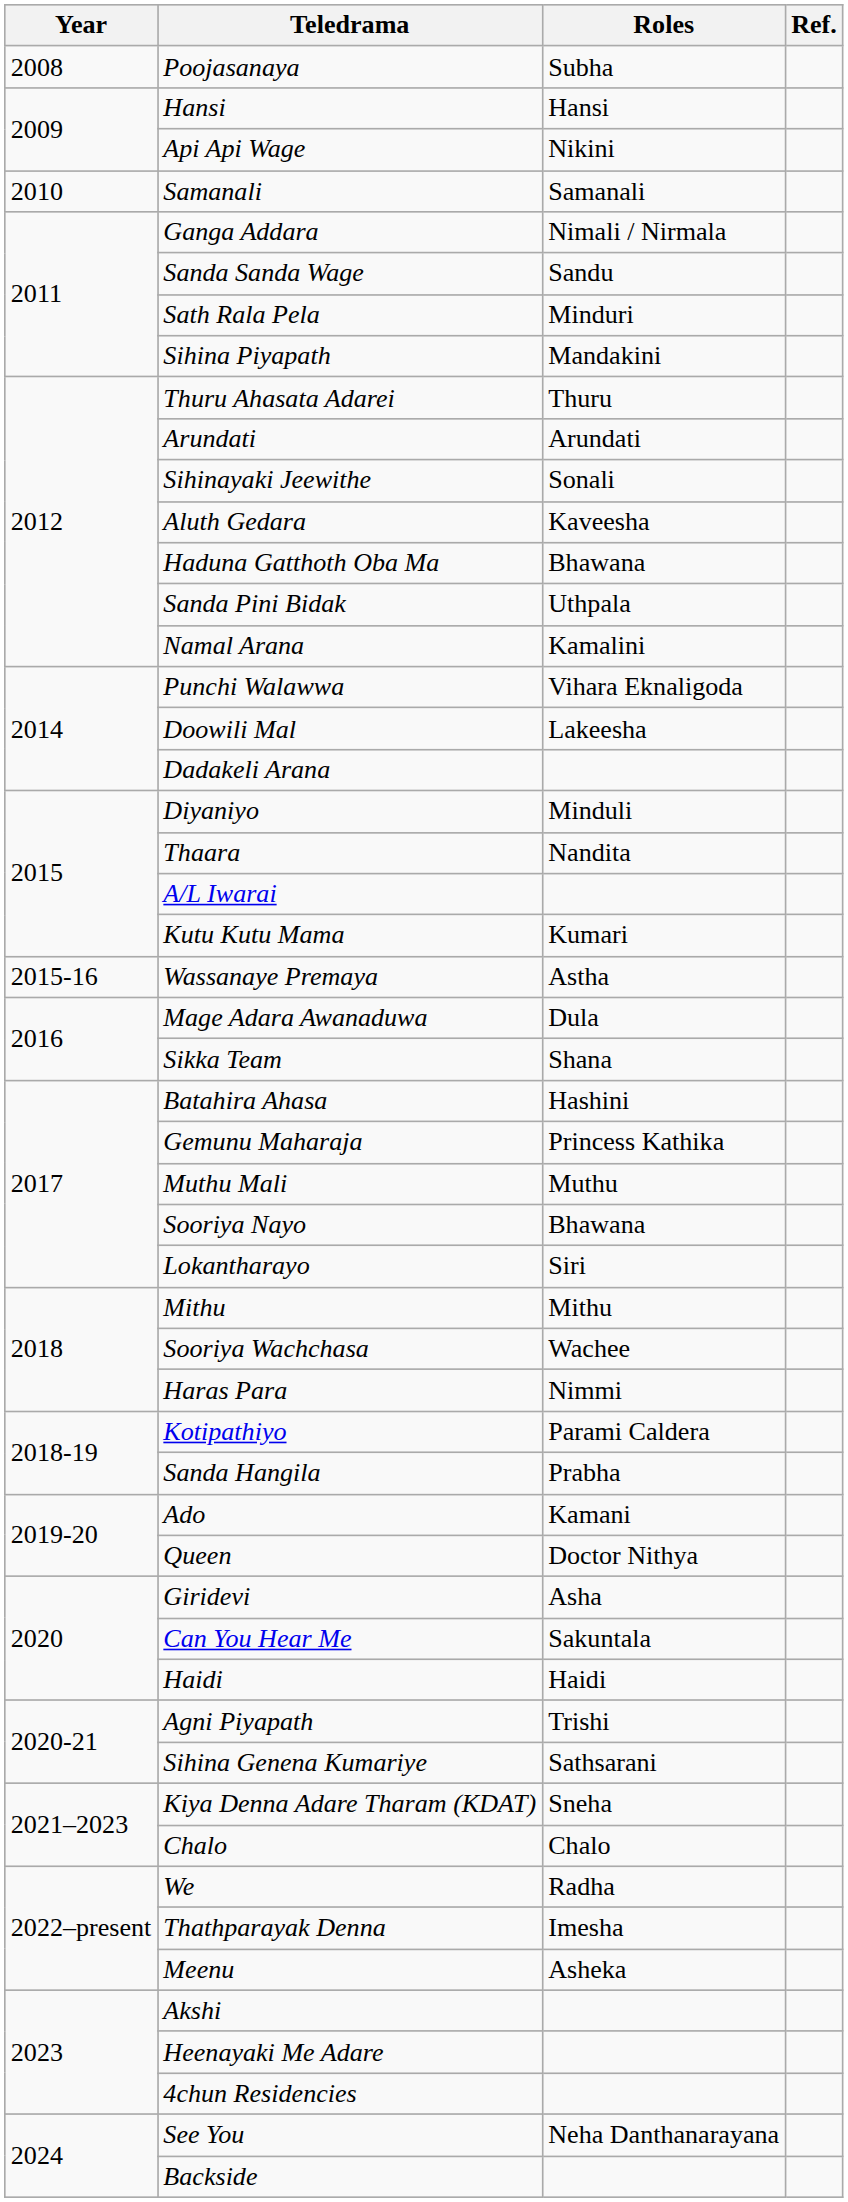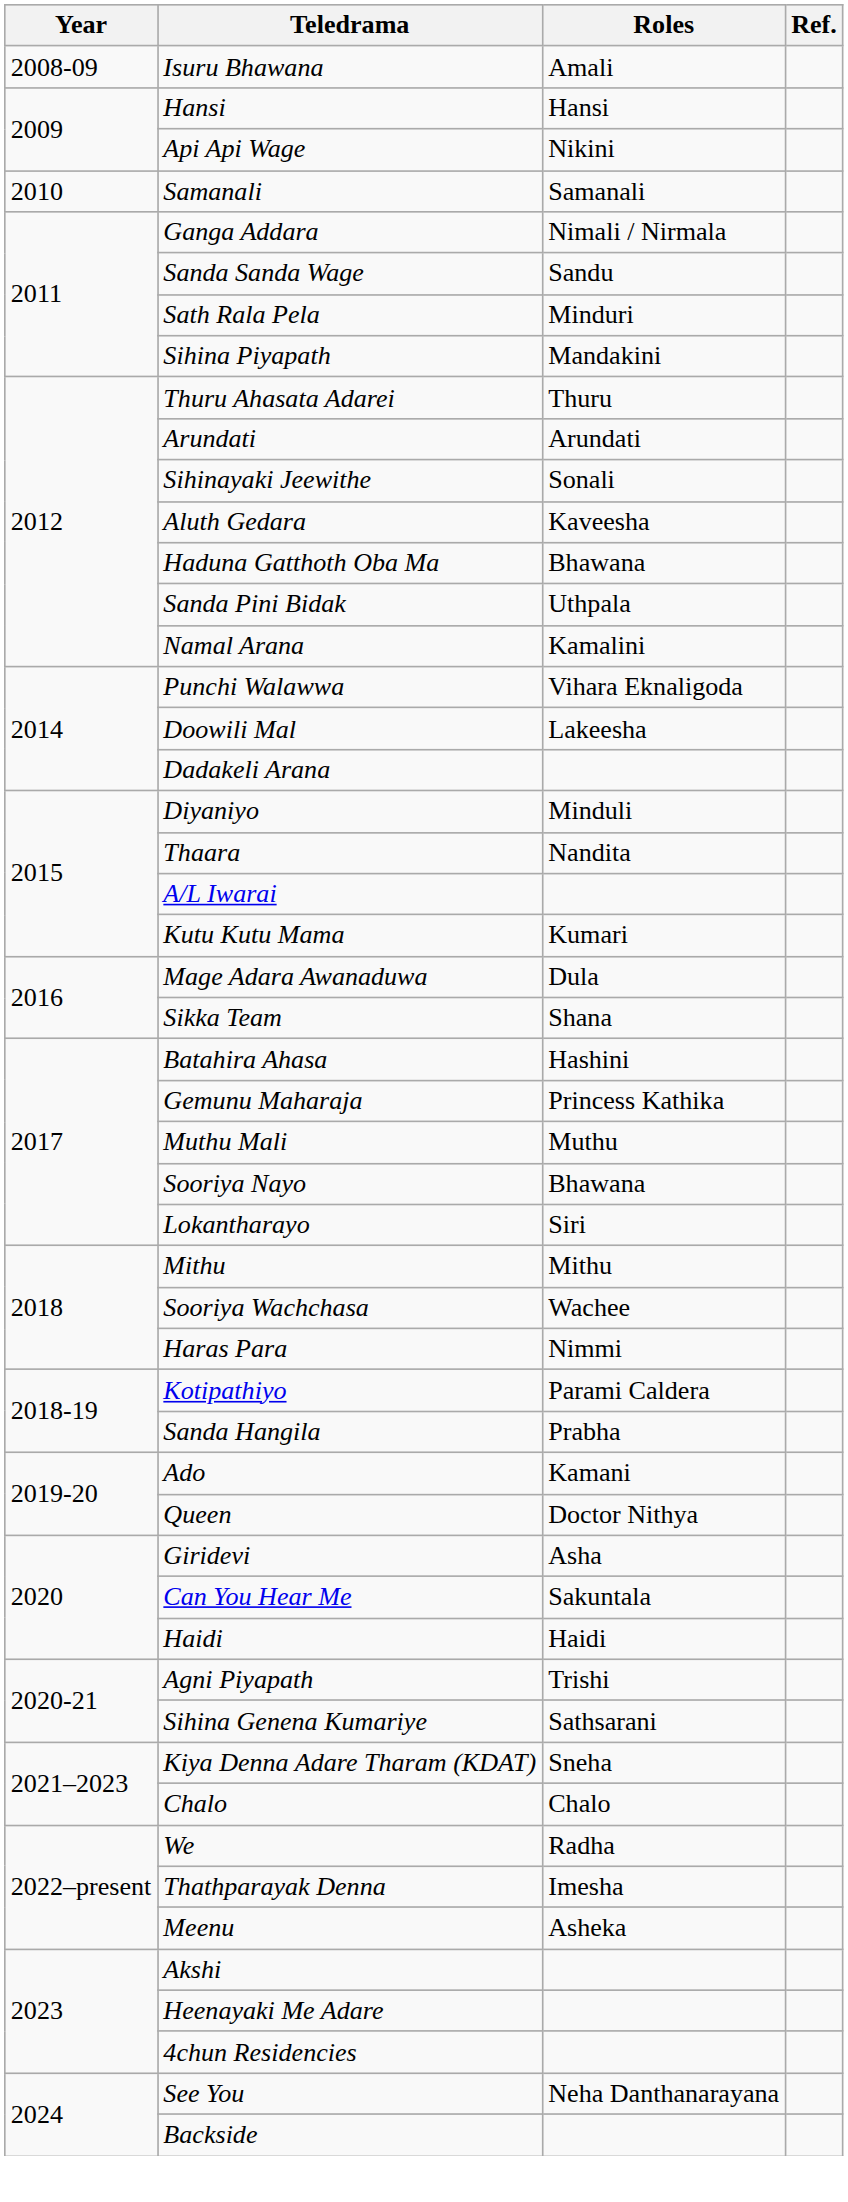 <table class="wikitable">
 <tr>
 <th>Year</th>
 <th>Teledrama</th>
 <th>Roles</th>
 <th>Ref.</th>
 </tr>
 <tr>
-<td>2008</td>
-<td><em>Poojasanaya</em></td>
-<td>Subha</td>
+<td>2008-09</td>
+<td><em>Isuru Bhawana</em></td>
+<td>Amali</td>
 <td></td>
 </tr>
 <tr>
 <td rowspan="2">2009</td>
 <td><em>Hansi</em></td>
 <td>Hansi</td>
 <td></td>
 </tr>
 <tr>
 <td><em>Api Api Wage</em></td>
 <td>Nikini</td>
 <td></td>
 </tr>
 <tr>
 <td>2010</td>
 <td><em>Samanali</em></td>
 <td>Samanali</td>
 <td></td>
 </tr>
 <tr>
 <td rowspan="4">2011</td>
 <td><em>Ganga Addara</em></td>
 <td>Nimali / Nirmala</td>
 <td></td>
 </tr>
 <tr>
 <td><em>Sanda Sanda Wage</em></td>
 <td>Sandu</td>
 <td></td>
 </tr>
 <tr>
 <td><em>Sath Rala Pela</em></td>
 <td>Minduri</td>
 <td></td>
 </tr>
 <tr>
 <td><em>Sihina Piyapath</em></td>
 <td>Mandakini</td>
 <td></td>
 </tr>
 <tr>
 <td rowspan="7">2012</td>
 <td><em>Thuru Ahasata Adarei</em></td>
 <td>Thuru</td>
 <td></td>
 </tr>
 <tr>
 <td><em>Arundati</em></td>
 <td>Arundati</td>
 <td></td>
 </tr>
 <tr>
 <td><em>Sihinayaki Jeewithe</em></td>
 <td>Sonali</td>
 <td></td>
 </tr>
 <tr>
 <td><em>Aluth Gedara</em></td>
 <td>Kaveesha</td>
 <td></td>
 </tr>
 <tr>
 <td><em>Haduna Gatthoth Oba Ma</em></td>
 <td>Bhawana</td>
 <td></td>
 </tr>
 <tr>
 <td><em>Sanda Pini Bidak</em></td>
 <td>Uthpala</td>
 <td></td>
 </tr>
 <tr>
 <td><em>Namal Arana</em></td>
 <td>Kamalini</td>
 <td></td>
 </tr>
 <tr>
 <td rowspan="3">2014</td>
 <td><em>Punchi Walawwa</em></td>
 <td>Vihara Eknaligoda</td>
 <td></td>
 </tr>
 <tr>
 <td><em>Doowili Mal</em></td>
 <td>Lakeesha</td>
 <td></td>
 </tr>
 <tr>
 <td><em>Dadakeli Arana</em></td>
 <td></td>
 <td></td>
 </tr>
 <tr>
 <td rowspan="4">2015</td>
 <td><em>Diyaniyo</em></td>
 <td>Minduli</td>
 <td></td>
 </tr>
 <tr>
 <td><em>Thaara</em></td>
 <td>Nandita</td>
 <td></td>
 </tr>
 <tr>
 <td><em><a href='#'>A/L Iwarai</a></em></td>
 <td></td>
 <td></td>
 </tr>
 <tr>
 <td><em>Kutu Kutu Mama</em></td>
 <td>Kumari</td>
-<td></td>
-</tr>
-<tr>
-<td>2015-16</td>
-<td><em>Wassanaye Premaya</em></td>
-<td>Astha</td>
 <td></td>
 </tr>
 <tr>
 <td rowspan="2">2016</td>
 <td><em>Mage Adara Awanaduwa</em></td>
 <td>Dula</td>
 <td></td>
 </tr>
 <tr>
 <td><em>Sikka Team</em></td>
 <td>Shana</td>
 <td></td>
 </tr>
 <tr>
 <td rowspan="5">2017</td>
 <td><em>Batahira Ahasa</em></td>
 <td>Hashini</td>
 <td></td>
 </tr>
 <tr>
 <td><em>Gemunu Maharaja</em></td>
 <td>Princess Kathika</td>
 <td></td>
 </tr>
 <tr>
 <td><em>Muthu Mali</em></td>
 <td>Muthu</td>
 <td></td>
 </tr>
 <tr>
 <td><em>Sooriya Nayo</em></td>
 <td>Bhawana</td>
 <td></td>
 </tr>
 <tr>
 <td><em>Lokantharayo</em></td>
 <td>Siri</td>
 <td></td>
 </tr>
 <tr>
 <td rowspan="3">2018</td>
 <td><em>Mithu</em></td>
 <td>Mithu</td>
 <td></td>
 </tr>
 <tr>
 <td><em>Sooriya Wachchasa</em></td>
 <td>Wachee</td>
 <td></td>
 </tr>
 <tr>
 <td><em>Haras Para</em></td>
 <td>Nimmi</td>
 <td></td>
 </tr>
 <tr>
 <td rowspan="2">2018-19</td>
 <td><em><a href='#'>Kotipathiyo</a></em></td>
 <td>Parami Caldera</td>
 <td></td>
 </tr>
 <tr>
 <td><em>Sanda Hangila</em></td>
 <td>Prabha</td>
 <td></td>
 </tr>
 <tr>
 <td rowspan="2">2019-20</td>
 <td><em>Ado</em></td>
 <td>Kamani</td>
 <td></td>
 </tr>
 <tr>
 <td><em>Queen</em></td>
 <td>Doctor Nithya</td>
 <td></td>
 </tr>
 <tr>
 <td rowspan="3">2020</td>
 <td><em>Giridevi</em></td>
 <td>Asha</td>
 <td></td>
 </tr>
 <tr>
 <td><em><a href='#'>Can You Hear Me</a></em></td>
 <td>Sakuntala</td>
 <td></td>
 </tr>
 <tr>
 <td><em>Haidi</em></td>
 <td>Haidi</td>
 <td></td>
 </tr>
 <tr>
 <td rowspan="2">2020-21</td>
 <td><em>Agni Piyapath</em></td>
 <td>Trishi</td>
 <td></td>
 </tr>
 <tr>
 <td><em>Sihina Genena Kumariye</em></td>
 <td>Sathsarani</td>
 <td></td>
 </tr>
 <tr>
 <td rowspan="2">2021–2023</td>
 <td><em>Kiya Denna Adare Tharam (KDAT)</em></td>
 <td>Sneha</td>
 <td></td>
 </tr>
 <tr>
 <td><em>Chalo</em></td>
 <td>Chalo</td>
 <td></td>
 </tr>
 <tr>
 <td rowspan="3">2022–present</td>
 <td><em>We</em></td>
 <td>Radha</td>
 <td></td>
 </tr>
 <tr>
 <td><em>Thathparayak Denna</em></td>
 <td>Imesha</td>
 <td></td>
 </tr>
 <tr>
 <td><em>Meenu</em></td>
 <td>Asheka</td>
 <td></td>
 </tr>
 <tr>
 <td rowspan="3">2023</td>
 <td><em>Akshi</em></td>
 <td></td>
 <td></td>
 </tr>
 <tr>
 <td><em>Heenayaki Me Adare</em></td>
 <td></td>
 <td></td>
 </tr>
 <tr>
 <td><em>4chun Residencies</em></td>
 <td></td>
 <td></td>
 </tr>
 <tr>
 <td rowspan="2">2024</td>
 <td><em>See You</em></td>
 <td>Neha Danthanarayana</td>
 <td></td>
 </tr>
 <tr>
 <td><em>Backside</em></td>
 <td></td>
 <td></td>
 </tr>
 </table>
